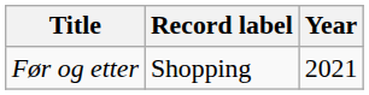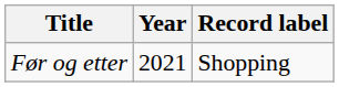 <table class="wikitable">
 <tr>
 <th>Title</th>
+<th>Year</th>
 <th>Record label</th>
-<th>Year</th>
 </tr>
 <tr>
 <td><em>Før og etter</em></td>
+<td>2021</td>
 <td>Shopping</td>
-<td>2021</td>
 </tr>
 </table>
